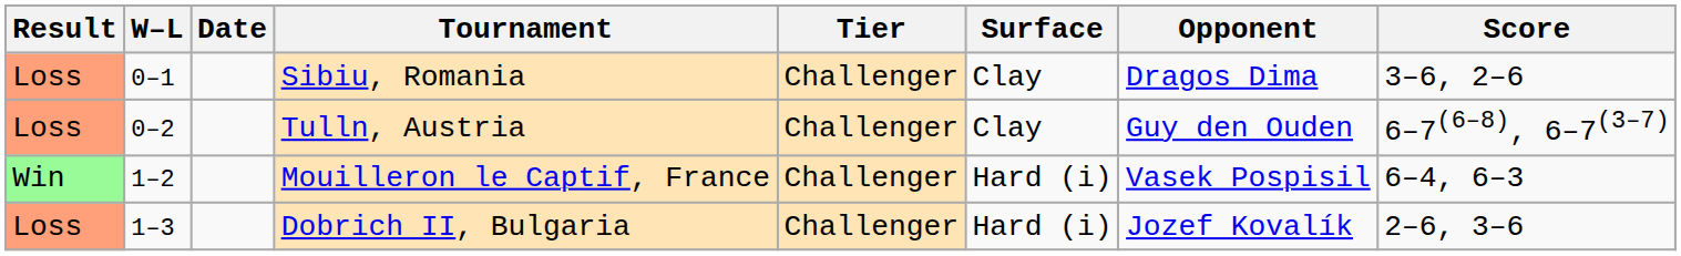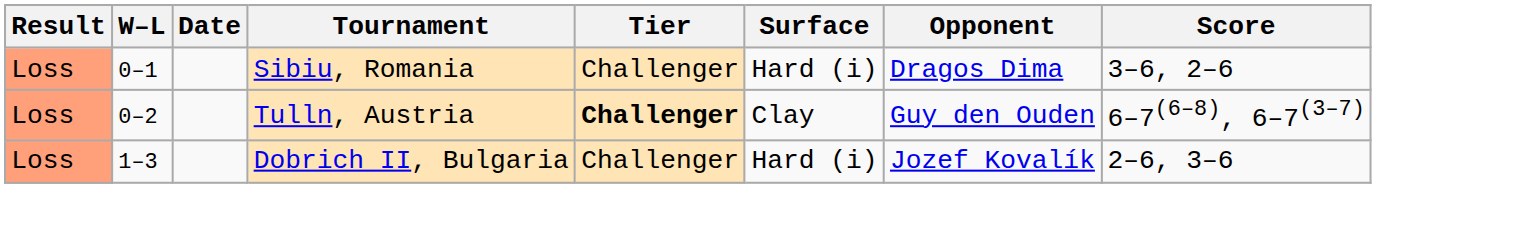 <table class="wikitable">
 <tr>
 <th>Result</th>
 <th class="unsortable">W–L</th>
 <th>Date</th>
 <th>Tournament</th>
 <th>Tier</th>
 <th>Surface</th>
 <th>Opponent</th>
 <th class="unsortable">Score</th>
 </tr>
 <tr>
 <td bgcolor=FFA07A>Loss</td>
 <td><small>0–1</small></td>
 <td><a href='#'></a></td>
 <td style="background:moccasin;"><a href='#'>Sibiu</a>, Romania</td>
 <td style="background:moccasin;">Challenger</td>
-<td>Clay</td>
+<td>Hard (i)</td>
 <td> <a href='#'>Dragos Dima</a></td>
 <td>3–6, 2–6</td>
 </tr>
 <tr>
 <td bgcolor=FFA07A>Loss</td>
 <td><small>0–2</small></td>
 <td><a href='#'></a></td>
 <td style="background:moccasin;"><a href='#'>Tulln</a>, Austria</td>
-<td style="background:moccasin;">Challenger</td>
+<td style="background:moccasin;"><strong>Challenger</strong></td>
 <td>Clay</td>
 <td> <a href='#'>Guy den Ouden</a></td>
 <td>6–7<sup>(6–8)</sup>, 6–7<sup>(3–7)</sup></td>
-</tr>
-<tr>
-<td bgcolor=98FB98>Win</td>
-<td><small>1–2</small></td>
-<td><a href='#'></a></td>
-<td style="background:moccasin;"><a href='#'>Mouilleron le Captif</a>, France</td>
-<td style="background:moccasin;">Challenger</td>
-<td>Hard (i)</td>
-<td> <a href='#'>Vasek Pospisil</a></td>
-<td>6–4, 6–3</td>
 </tr>
 <tr>
 <td bgcolor=FFA07A>Loss</td>
 <td><small>1–3</small></td>
 <td><a href='#'></a></td>
 <td style="background:moccasin;"><a href='#'>Dobrich II</a>, Bulgaria</td>
 <td style="background:moccasin;">Challenger</td>
 <td>Hard (i)</td>
 <td> <a href='#'>Jozef Kovalík</a></td>
 <td>2–6, 3–6</td>
 </tr>
 </table>
